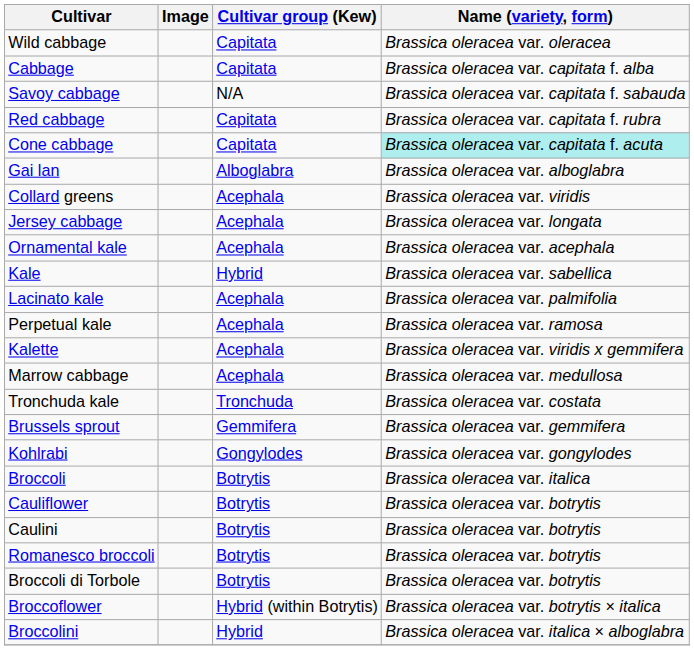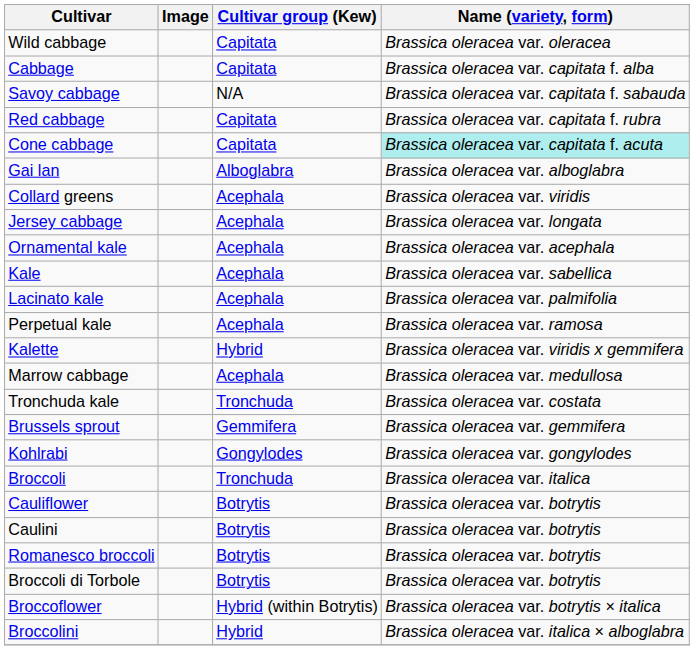 <table class="wikitable sortable">
 <tr>
 <th>Cultivar</th>
 <th class="unsortable">Image</th>
 <th><a href='#'>Cultivar group</a> (Kew)</th>
 <th>Name (<a href='#'>variety</a>, <a href='#'>form</a>)</th>
 </tr>
 <tr>
 <td>Wild cabbage</td>
 <td></td>
 <td><a href='#'>Capitata</a></td>
 <td><em>Brassica oleracea</em> var. <em>oleracea</em></td>
 </tr>
 <tr>
 <td><a href='#'>Cabbage</a></td>
 <td></td>
 <td><a href='#'>Capitata</a></td>
 <td><em>Brassica oleracea</em> var. <em>capitata</em> f. <em>alba</em></td>
 </tr>
 <tr>
 <td><a href='#'>Savoy cabbage</a></td>
 <td></td>
 <td>N/A</td>
 <td><em>Brassica oleracea</em> var. <em>capitata</em> f. <em>sabauda</em></td>
 </tr>
 <tr>
 <td><a href='#'>Red cabbage</a></td>
 <td></td>
 <td><a href='#'>Capitata</a></td>
 <td><em>Brassica oleracea</em> var. <em>capitata</em> f. <em>rubra</em></td>
 </tr>
 <tr>
 <td><a href='#'>Cone cabbage</a></td>
 <td></td>
 <td><a href='#'>Capitata</a></td>
 <td style="background: paleturquoise;"><em>Brassica oleracea</em> var. <em>capitata</em> f. <em>acuta</em></td>
 </tr>
 <tr>
 <td><a href='#'>Gai lan</a></td>
 <td></td>
 <td><a href='#'>Alboglabra</a></td>
 <td><em>Brassica oleracea</em> var. <em>alboglabra</em></td>
 </tr>
 <tr>
 <td><a href='#'>Collard</a> greens</td>
 <td></td>
 <td><a href='#'>Acephala</a></td>
 <td><em>Brassica oleracea</em> var. <em>viridis</em></td>
 </tr>
 <tr>
 <td><a href='#'>Jersey cabbage</a></td>
 <td></td>
 <td><a href='#'>Acephala</a></td>
 <td><em>Brassica oleracea</em> var. <em>longata</em></td>
 </tr>
 <tr>
 <td><a href='#'>Ornamental kale</a></td>
 <td></td>
 <td><a href='#'>Acephala</a></td>
 <td><em>Brassica oleracea</em> var. <em>acephala</em></td>
 </tr>
 <tr>
 <td><a href='#'>Kale</a></td>
 <td></td>
-<td><a href='#'>Hybrid</a></td>
+<td><a href='#'>Acephala</a></td>
 <td><em>Brassica oleracea</em> var. <em>sabellica</em></td>
 </tr>
 <tr>
 <td><a href='#'>Lacinato kale</a></td>
 <td></td>
 <td><a href='#'>Acephala</a></td>
 <td><em>Brassica oleracea</em> var. <em>palmifolia</em></td>
 </tr>
 <tr>
 <td>Perpetual kale</td>
 <td></td>
 <td><a href='#'>Acephala</a></td>
 <td><em>Brassica oleracea</em> var. <em>ramosa</em></td>
 </tr>
 <tr>
 <td><a href='#'>Kalette</a></td>
 <td></td>
-<td><a href='#'>Acephala</a></td>
+<td><a href='#'>Hybrid</a></td>
 <td><em>Brassica oleracea</em> var. <em>viridis x gemmifera</em></td>
 </tr>
 <tr>
 <td>Marrow cabbage</td>
 <td></td>
 <td><a href='#'>Acephala</a></td>
 <td><em>Brassica oleracea</em> var. <em>medullosa</em></td>
 </tr>
 <tr>
 <td>Tronchuda kale</td>
 <td></td>
 <td><a href='#'>Tronchuda</a></td>
 <td><em>Brassica oleracea</em> var. <em>costata</em></td>
 </tr>
 <tr>
 <td><a href='#'>Brussels sprout</a></td>
 <td></td>
 <td><a href='#'>Gemmifera</a></td>
 <td><em>Brassica oleracea</em> var. <em>gemmifera</em></td>
 </tr>
 <tr>
 <td><a href='#'>Kohlrabi</a></td>
 <td></td>
 <td><a href='#'>Gongylodes</a></td>
 <td><em>Brassica oleracea</em> var. <em>gongylodes</em></td>
 </tr>
 <tr>
 <td><a href='#'>Broccoli</a></td>
 <td></td>
-<td><a href='#'>Botrytis</a></td>
+<td><a href='#'>Tronchuda</a></td>
 <td><em>Brassica oleracea</em> var. <em>italica</em></td>
 </tr>
 <tr>
 <td><a href='#'>Cauliflower</a></td>
 <td></td>
 <td><a href='#'>Botrytis</a></td>
 <td><em>Brassica oleracea</em> var. <em>botrytis</em></td>
 </tr>
 <tr>
 <td>Caulini</td>
 <td></td>
 <td><a href='#'>Botrytis</a></td>
 <td><em>Brassica oleracea</em> var. <em>botrytis</em></td>
 </tr>
 <tr>
 <td><a href='#'>Romanesco broccoli</a></td>
 <td></td>
 <td><a href='#'>Botrytis</a></td>
 <td><em>Brassica oleracea</em> var. <em>botrytis</em></td>
 </tr>
 <tr>
 <td>Broccoli di Torbole</td>
 <td></td>
 <td><a href='#'>Botrytis</a></td>
 <td><em>Brassica oleracea</em> var. <em>botrytis</em></td>
 </tr>
 <tr>
 <td><a href='#'>Broccoflower</a></td>
 <td></td>
 <td><a href='#'>Hybrid</a> (within Botrytis)</td>
 <td><em>Brassica oleracea</em> var. <em>botrytis</em> × <em>italica</em></td>
 </tr>
 <tr>
 <td><a href='#'>Broccolini</a></td>
 <td></td>
 <td><a href='#'>Hybrid</a></td>
 <td><em>Brassica oleracea</em> var. <em>italica</em> × <em>alboglabra</em></td>
 </tr>
 <tr>
 </tr>
 </table>
